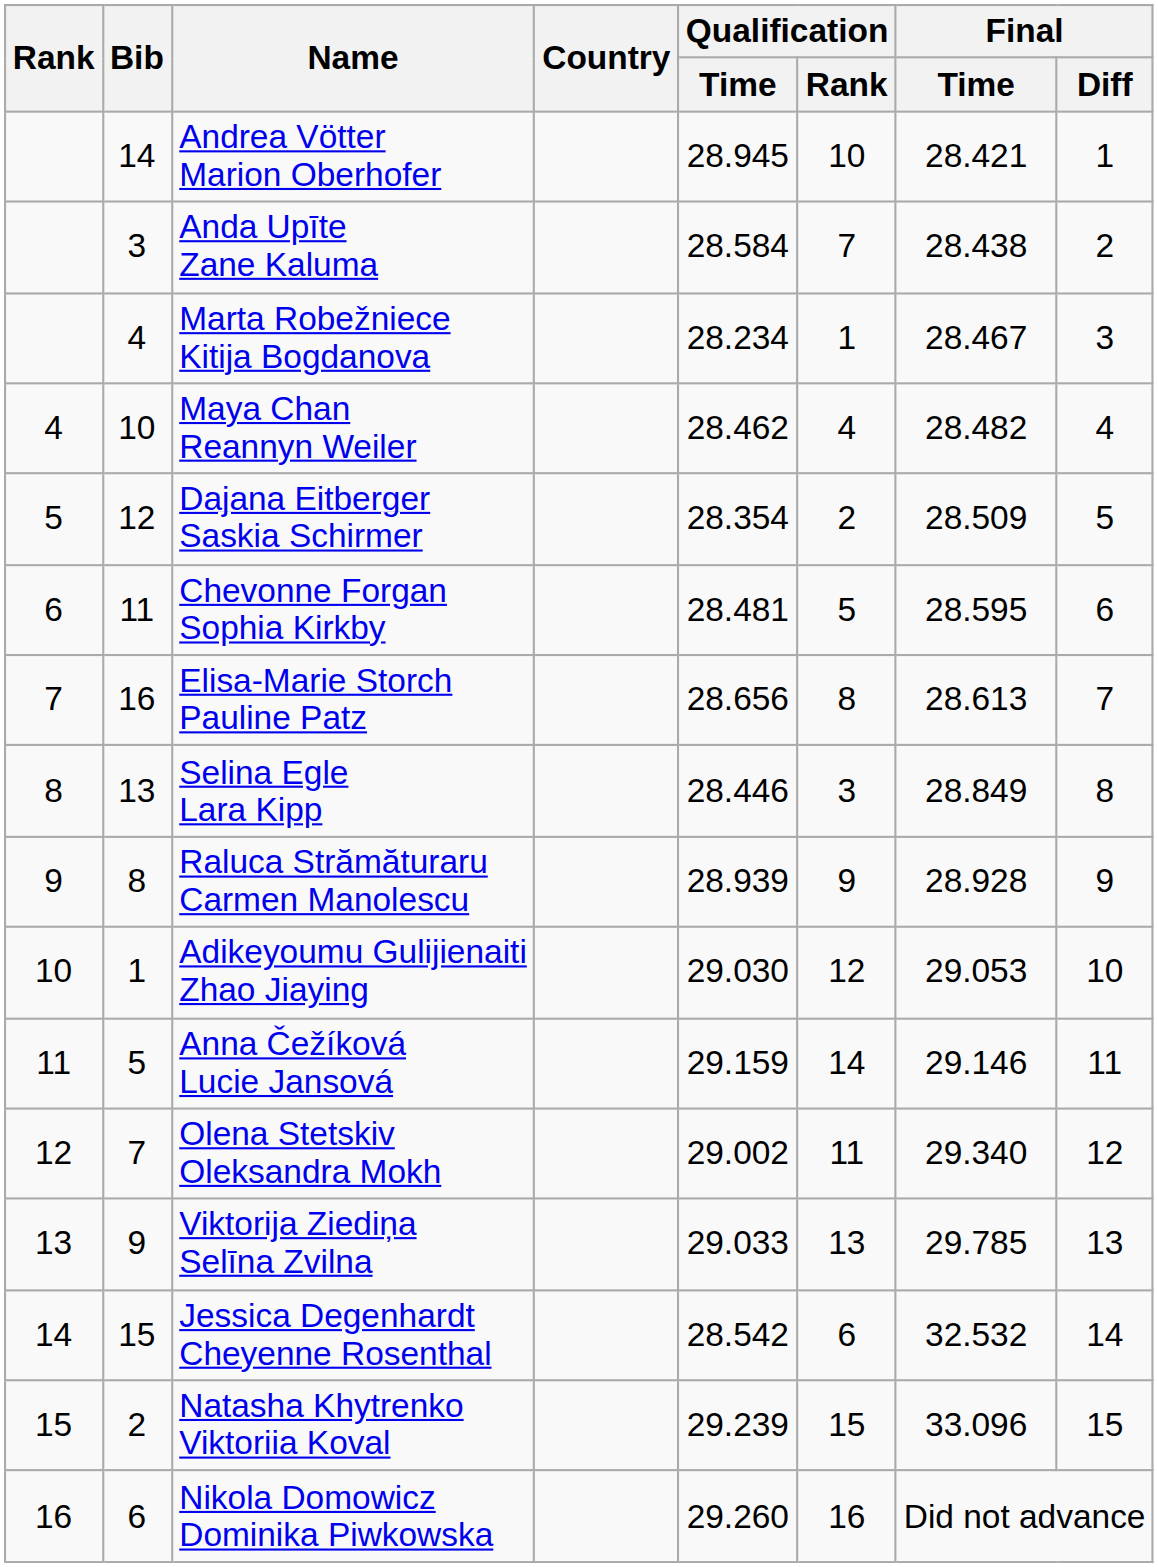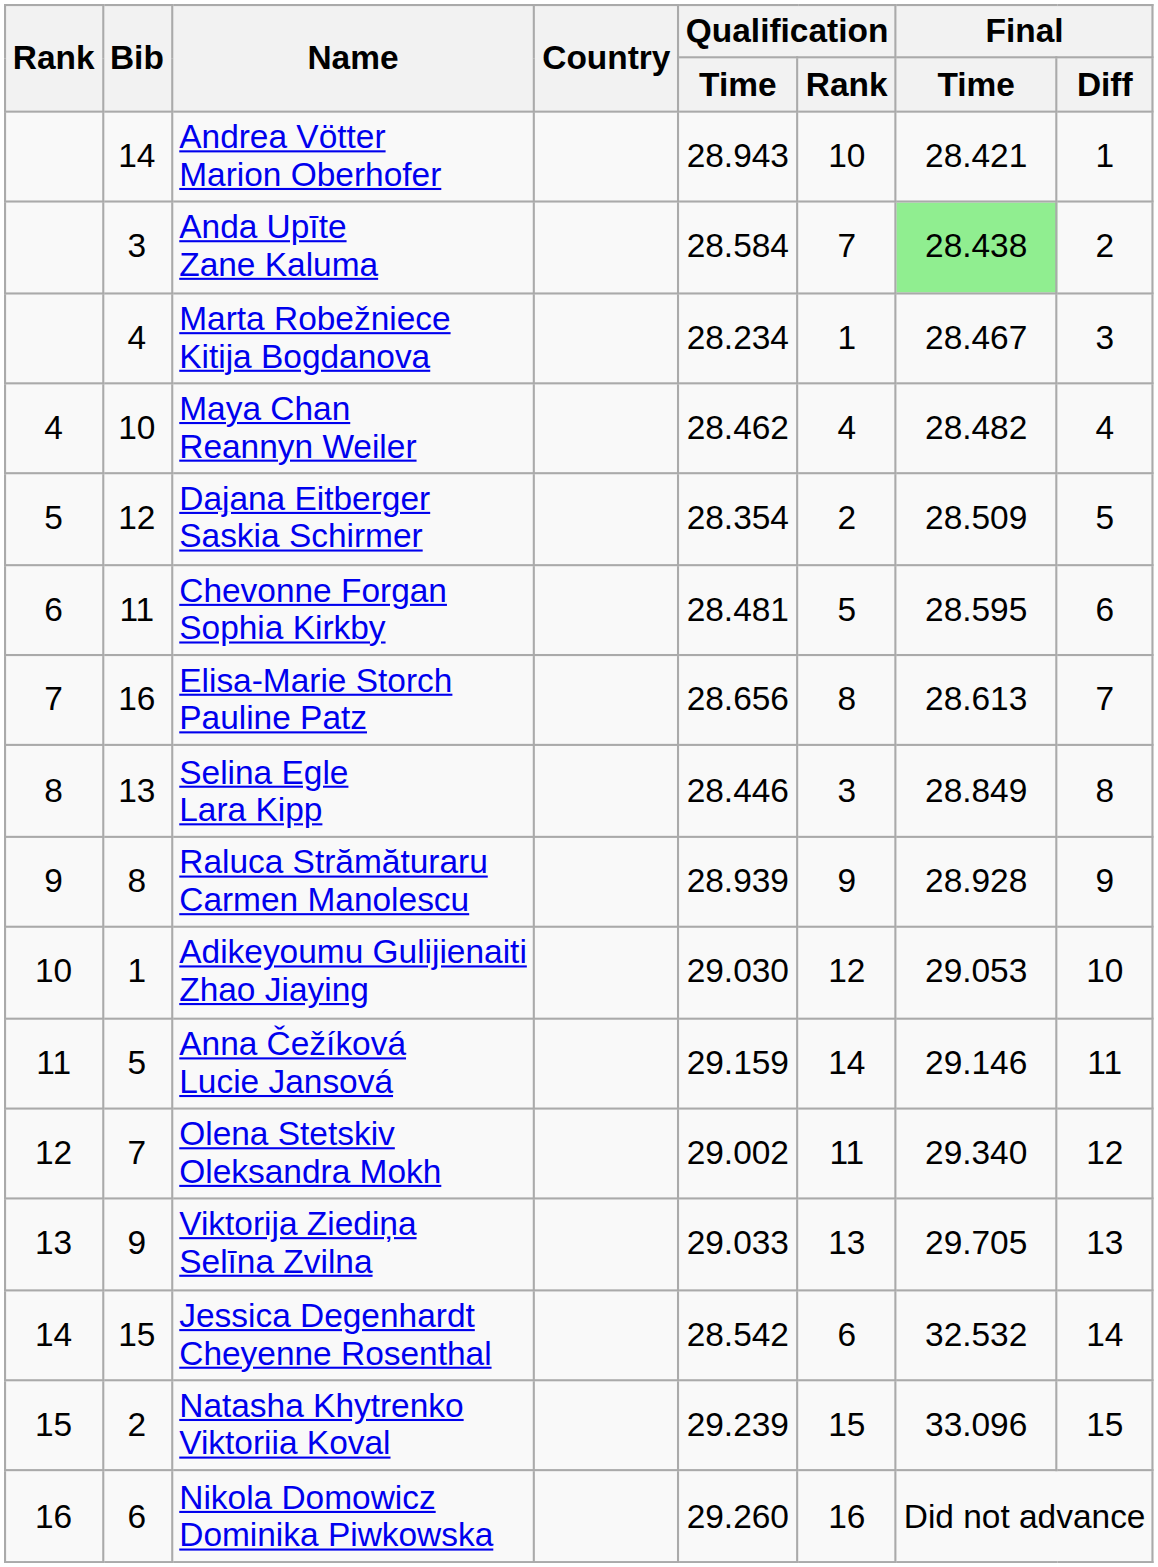 <table class="wikitable sortable" style="text-align:center">
 <tr>
 <th rowspan=2>Rank</th>
 <th rowspan=2>Bib</th>
 <th rowspan=2>Name</th>
 <th rowspan=2>Country</th>
 <th colspan=2>Qualification</th>
 <th colspan=2>Final</th>
 </tr>
 <tr>
 <th>Time</th>
 <th>Rank</th>
 <th>Time</th>
 <th>Diff</th>
 </tr>
 <tr>
 <td></td>
 <td>14</td>
 <td align=left><a href='#'>Andrea Vötter</a><br><a href='#'>Marion Oberhofer</a></td>
 <td align=left></td>
-<td>28.945</td>
+<td>28.943</td>
 <td>10</td>
 <td>28.421</td>
 <td>1</td>
 </tr>
 <tr>
 <td></td>
 <td>3</td>
 <td align=left><a href='#'>Anda Upīte</a><br><a href='#'>Zane Kaluma</a></td>
 <td align=left></td>
 <td>28.584</td>
 <td>7</td>
-<td>28.438</td>
+<td style="background: lightgreen;">28.438</td>
 <td>2</td>
 </tr>
 <tr>
 <td></td>
 <td>4</td>
 <td align=left><a href='#'>Marta Robežniece</a><br><a href='#'>Kitija Bogdanova</a></td>
 <td align=left></td>
 <td>28.234</td>
 <td>1</td>
 <td>28.467</td>
 <td>3</td>
 </tr>
 <tr>
 <td>4</td>
 <td>10</td>
 <td align=left><a href='#'>Maya Chan</a><br><a href='#'>Reannyn Weiler</a></td>
 <td align=left></td>
 <td>28.462</td>
 <td>4</td>
 <td>28.482</td>
 <td>4</td>
 </tr>
 <tr>
 <td>5</td>
 <td>12</td>
 <td align=left><a href='#'>Dajana Eitberger</a><br><a href='#'>Saskia Schirmer</a></td>
 <td align=left></td>
 <td>28.354</td>
 <td>2</td>
 <td>28.509</td>
 <td>5</td>
 </tr>
 <tr>
 <td>6</td>
 <td>11</td>
 <td align=left><a href='#'>Chevonne Forgan</a><br><a href='#'>Sophia Kirkby</a></td>
 <td align=left></td>
 <td>28.481</td>
 <td>5</td>
 <td>28.595</td>
 <td>6</td>
 </tr>
 <tr>
 <td>7</td>
 <td>16</td>
 <td align=left><a href='#'>Elisa-Marie Storch</a><br><a href='#'>Pauline Patz</a></td>
 <td align=left></td>
 <td>28.656</td>
 <td>8</td>
 <td>28.613</td>
 <td>7</td>
 </tr>
 <tr>
 <td>8</td>
 <td>13</td>
 <td align=left><a href='#'>Selina Egle</a><br><a href='#'>Lara Kipp</a></td>
 <td align=left></td>
 <td>28.446</td>
 <td>3</td>
 <td>28.849</td>
 <td>8</td>
 </tr>
 <tr>
 <td>9</td>
 <td>8</td>
 <td align=left><a href='#'>Raluca Strămăturaru</a><br><a href='#'>Carmen Manolescu</a></td>
 <td align=left></td>
 <td>28.939</td>
 <td>9</td>
 <td>28.928</td>
 <td>9</td>
 </tr>
 <tr>
 <td>10</td>
 <td>1</td>
 <td align=left><a href='#'>Adikeyoumu Gulijienaiti</a><br><a href='#'>Zhao Jiaying</a></td>
 <td align=left></td>
 <td>29.030</td>
 <td>12</td>
 <td>29.053</td>
 <td>10</td>
 </tr>
 <tr>
 <td>11</td>
 <td>5</td>
 <td align=left><a href='#'>Anna Čežíková</a><br><a href='#'>Lucie Jansová</a></td>
 <td align=left></td>
 <td>29.159</td>
 <td>14</td>
 <td>29.146</td>
 <td>11</td>
 </tr>
 <tr>
 <td>12</td>
 <td>7</td>
 <td align=left><a href='#'>Olena Stetskiv</a><br><a href='#'>Oleksandra Mokh</a></td>
 <td align=left></td>
 <td>29.002</td>
 <td>11</td>
 <td>29.340</td>
 <td>12</td>
 </tr>
 <tr>
 <td>13</td>
 <td>9</td>
 <td align=left><a href='#'>Viktorija Ziediņa</a><br><a href='#'>Selīna Zvilna</a></td>
 <td align=left></td>
 <td>29.033</td>
 <td>13</td>
-<td>29.785</td>
+<td>29.705</td>
 <td>13</td>
 </tr>
 <tr>
 <td>14</td>
 <td>15</td>
 <td align=left><a href='#'>Jessica Degenhardt</a><br><a href='#'>Cheyenne Rosenthal</a></td>
 <td align=left></td>
 <td>28.542</td>
 <td>6</td>
 <td>32.532</td>
 <td>14</td>
 </tr>
 <tr>
 <td>15</td>
 <td>2</td>
 <td align=left><a href='#'>Natasha Khytrenko</a><br><a href='#'>Viktoriia Koval</a></td>
 <td align=left></td>
 <td>29.239</td>
 <td>15</td>
 <td>33.096</td>
 <td>15</td>
 </tr>
 <tr>
 <td>16</td>
 <td>6</td>
 <td align=left><a href='#'>Nikola Domowicz</a><br><a href='#'>Dominika Piwkowska</a></td>
 <td align=left></td>
 <td>29.260</td>
 <td>16</td>
 <td colspan=2>Did not advance</td>
 </tr>
 </table>
